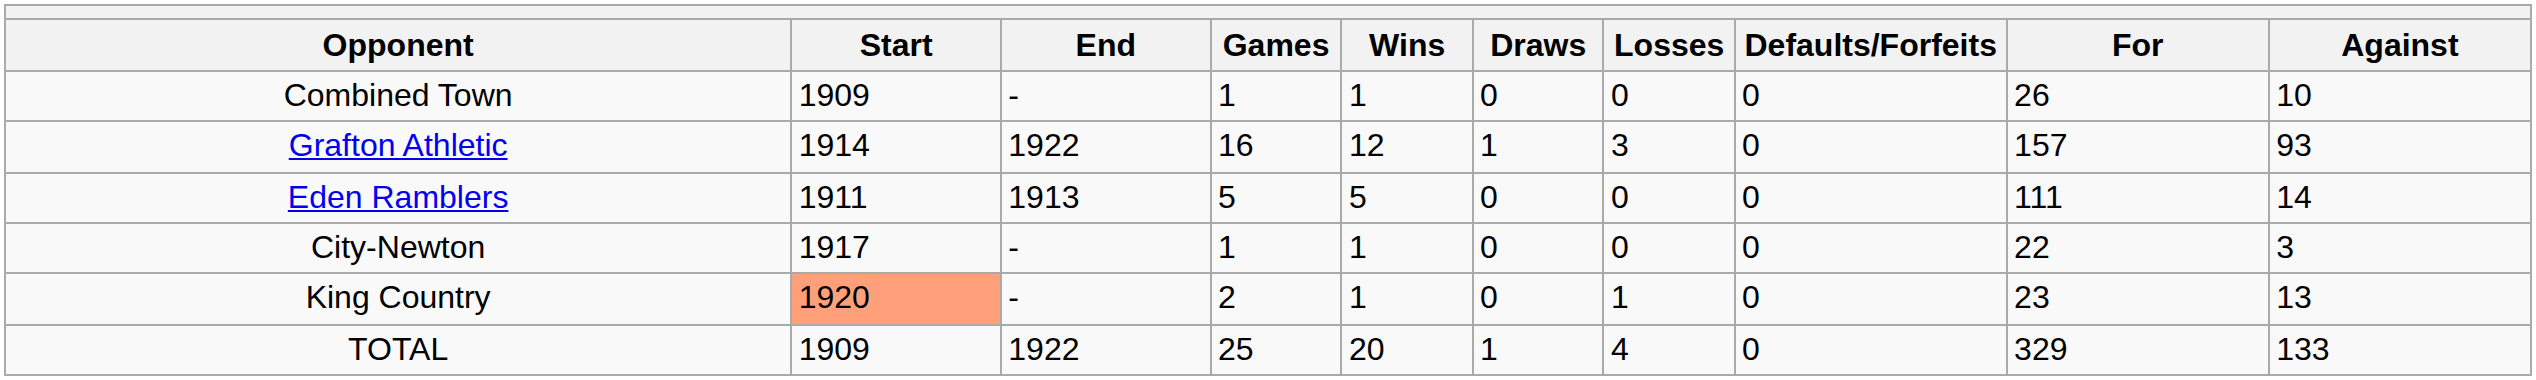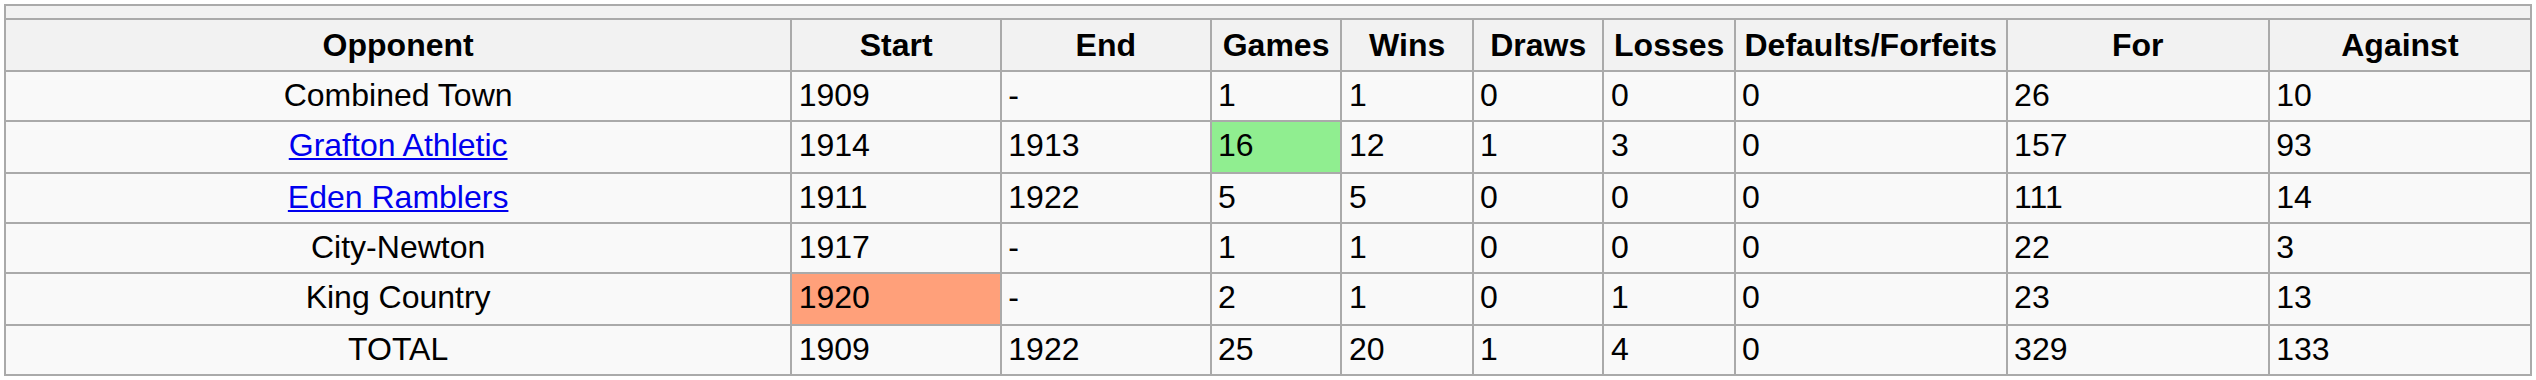 <table class="wikitable collapsible sortable" style="text-align:left; font-size:100%; width:100%;">
 <tr>
 <th colspan="100%"></th>
 </tr>
 <tr>
 <th style="width:30%;">Opponent</th>
 <th style="width:8%;">Start</th>
 <th style="width:8%;">End</th>
 <th style="width:5%;">Games</th>
 <th style="width:5%;">Wins</th>
 <th style="width:5%;">Draws</th>
 <th style="width:5%;">Losses</th>
 <th style="width:5%;">Defaults/Forfeits</th>
 <th style="width:10%;">For</th>
 <th style="width:10%;">Against<br></th>
 </tr>
 <tr>
 <td style="text-align:center;">Combined Town</td>
 <td>1909</td>
 <td>-</td>
 <td>1</td>
 <td>1</td>
 <td>0</td>
 <td>0</td>
 <td>0</td>
 <td>26</td>
 <td>10</td>
 </tr>
 <tr>
 <td style="text-align:center;"><a href='#'>Grafton Athletic</a></td>
 <td>1914</td>
-<td>1922</td>
-<td>16</td>
+<td>1913</td>
+<td style="background: lightgreen;">16</td>
 <td>12</td>
 <td>1</td>
 <td>3</td>
 <td>0</td>
 <td>157</td>
 <td>93</td>
 </tr>
 <tr>
 <td style="text-align:center;"><a href='#'>Eden Ramblers</a></td>
 <td>1911</td>
-<td>1913</td>
+<td>1922</td>
 <td>5</td>
 <td>5</td>
 <td>0</td>
 <td>0</td>
 <td>0</td>
 <td>111</td>
 <td>14</td>
 </tr>
 <tr>
 <td style="text-align:center;">City-Newton</td>
 <td>1917</td>
 <td>-</td>
 <td>1</td>
 <td>1</td>
 <td>0</td>
 <td>0</td>
 <td>0</td>
 <td>22</td>
 <td>3</td>
 </tr>
 <tr>
 <td style="text-align:center;">King Country</td>
 <td style="background: lightsalmon;">1920</td>
 <td>-</td>
 <td>2</td>
 <td>1</td>
 <td>0</td>
 <td>1</td>
 <td>0</td>
 <td>23</td>
 <td>13</td>
 </tr>
 <tr>
 <td style="text-align:center;">TOTAL</td>
 <td>1909</td>
 <td>1922</td>
 <td>25</td>
 <td>20</td>
 <td>1</td>
 <td>4</td>
 <td>0</td>
 <td>329</td>
 <td>133</td>
 </tr>
 <tr>
 </tr>
 </table>
